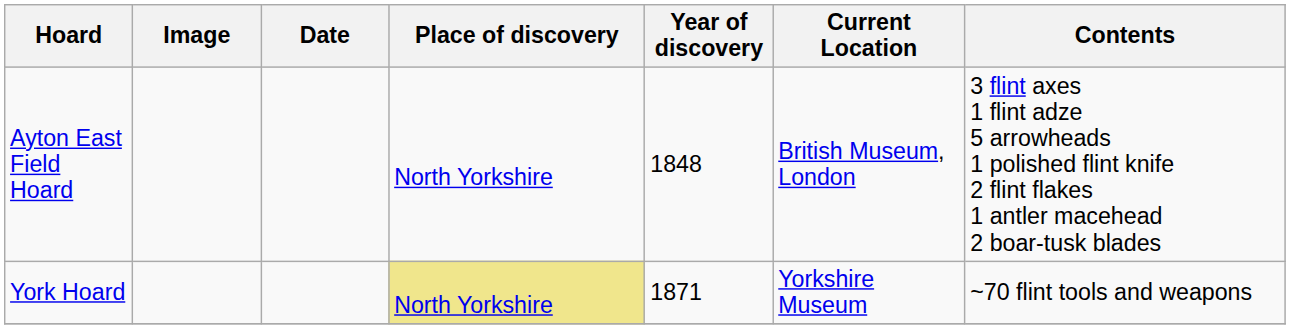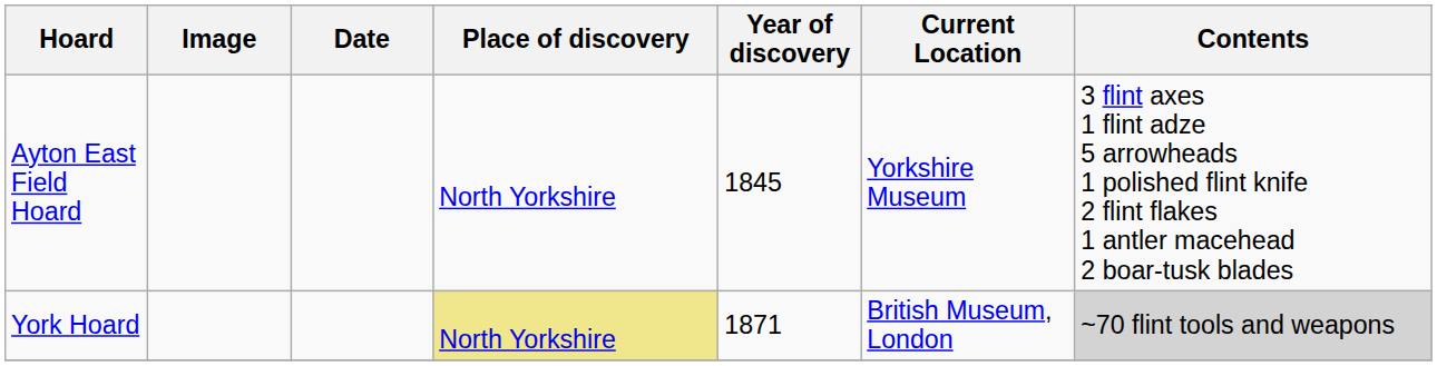 <table class="wikitable sortable" style="width: 100%">
 <tr>
 <th width="10%">Hoard</th>
 <th width="10%">Image</th>
 <th width="10%">Date</th>
 <th width="20%">Place of discovery</th>
 <th width="10%">Year of discovery</th>
 <th width="15%">Current Location</th>
 <th class="unsortable" width="25%">Contents</th>
 </tr>
 <tr>
 <td><a href='#'>Ayton East Field Hoard</a></td>
 <td></td>
 <td></td>
 <td><br><a href='#'>North Yorkshire</a><br><small></small></td>
-<td>1848</td>
-<td><a href='#'>British Museum</a>, <a href='#'>London</a></td>
+<td>1845</td>
+<td><a href='#'>Yorkshire Museum</a></td>
 <td>3 <a href='#'>flint</a> axes<br>1 flint adze<br>5 arrowheads<br>1 polished flint knife<br>2 flint flakes<br>1 antler macehead<br>2 boar-tusk blades</td>
 </tr>
 <tr>
 <td><a href='#'>York Hoard</a></td>
 <td></td>
 <td></td>
 <td style="background: khaki;"><br><a href='#'>North Yorkshire</a><br><small></small></td>
 <td>1871</td>
-<td><a href='#'>Yorkshire Museum</a></td>
-<td>~70 flint tools and weapons</td>
+<td><a href='#'>British Museum</a>, <a href='#'>London</a></td>
+<td style="background: lightgrey;">~70 flint tools and weapons</td>
 </tr>
 <tr>
 </tr>
 </table>
